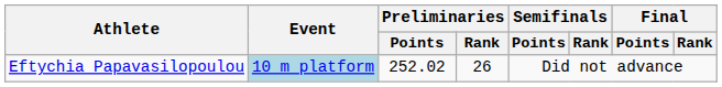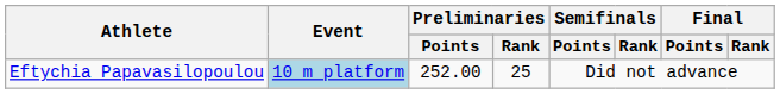 <table class=wikitable style="font-size:90%">
 <tr>
 <th rowspan="2">Athlete</th>
 <th rowspan="2">Event</th>
 <th colspan="2">Preliminaries</th>
 <th colspan="2">Semifinals</th>
 <th colspan="2">Final</th>
 </tr>
 <tr style="font-size:95%">
 <th>Points</th>
 <th>Rank</th>
 <th>Points</th>
 <th>Rank</th>
 <th>Points</th>
 <th>Rank</th>
 </tr>
 <tr align=center>
 <td align=left><a href='#'>Eftychia Papavasilopoulou</a></td>
 <td align=left style="background: lightblue;"><a href='#'>10 m platform</a></td>
-<td>252.02</td>
-<td>26</td>
+<td>252.00</td>
+<td>25</td>
 <td colspan=4>Did not advance</td>
 </tr>
 </table>
